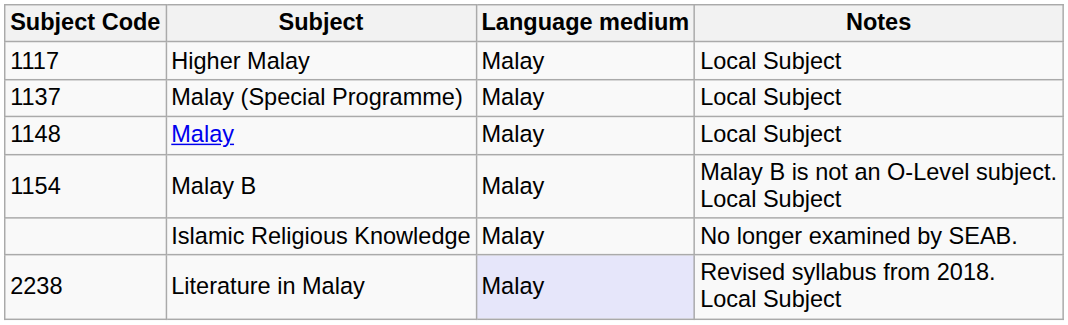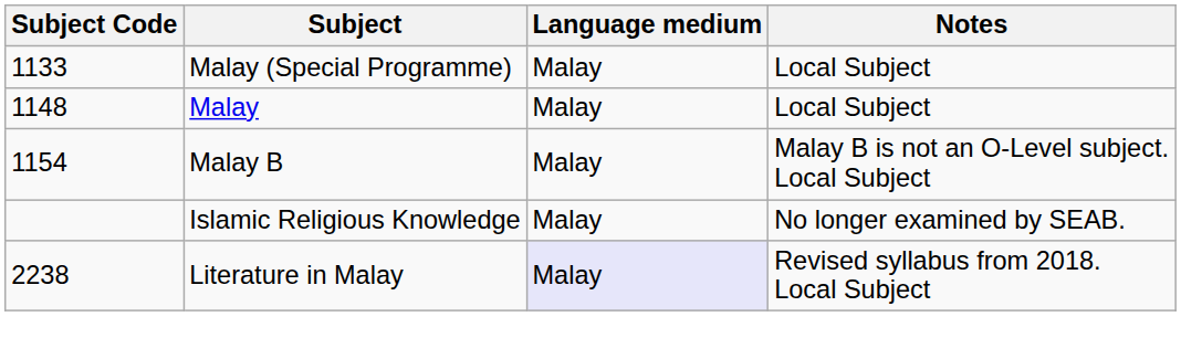 <table class="wikitable">
 <tr>
 <th>Subject Code</th>
 <th>Subject</th>
 <th>Language medium</th>
 <th>Notes</th>
 </tr>
 <tr>
-<td>1117</td>
-<td>Higher Malay</td>
-<td>Malay</td>
-<td>Local Subject</td>
-</tr>
-<tr>
-<td>1137</td>
+<td>1133</td>
 <td>Malay (Special Programme)</td>
 <td>Malay</td>
 <td>Local Subject</td>
 </tr>
 <tr>
 <td>1148</td>
 <td><a href='#'>Malay</a></td>
 <td>Malay</td>
 <td>Local Subject</td>
 </tr>
 <tr>
 <td>1154</td>
 <td>Malay B</td>
 <td>Malay</td>
 <td>Malay B is not an O-Level subject.<br>Local Subject</td>
 </tr>
 <tr>
 <td></td>
 <td>Islamic Religious Knowledge</td>
 <td>Malay</td>
 <td>No longer examined by SEAB.</td>
 </tr>
 <tr>
 <td>2238</td>
 <td>Literature in Malay</td>
 <td style="background: lavender;">Malay</td>
 <td>Revised syllabus from 2018.<br>Local Subject</td>
 </tr>
 </table>
